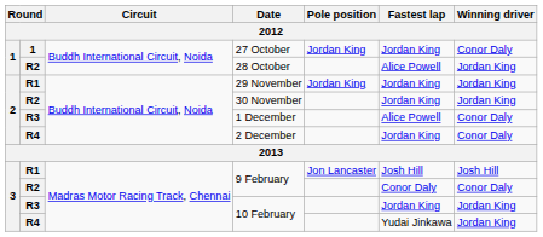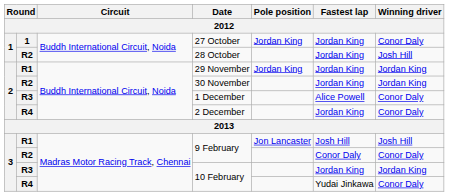 <table class="wikitable" style="font-size: 85%">
 <tr>
 <th colspan=2>Round</th>
 <th>Circuit</th>
 <th>Date</th>
 <th>Pole position</th>
 <th>Fastest lap</th>
 <th>Winning driver</th>
 </tr>
 <tr>
 <th align="center" colspan=7>2012</th>
 </tr>
 <tr>
 <th rowspan=2>1</th>
 <th>1</th>
 <td rowspan=2><a href='#'>Buddh International Circuit</a>, <a href='#'>Noida</a></td>
 <td>27 October</td>
 <td> <a href='#'>Jordan King</a></td>
 <td> <a href='#'>Jordan King</a></td>
 <td> <a href='#'>Conor Daly</a></td>
 </tr>
 <tr>
 <th>R2</th>
 <td>28 October</td>
 <td></td>
-<td> <a href='#'>Alice Powell</a></td>
 <td> <a href='#'>Jordan King</a></td>
+<td> <a href='#'>Josh Hill</a></td>
 </tr>
 <tr>
 <th rowspan=4>2</th>
 <th>R1</th>
 <td rowspan=4><a href='#'>Buddh International Circuit</a>, <a href='#'>Noida</a></td>
 <td>29 November</td>
 <td> <a href='#'>Jordan King</a></td>
 <td> <a href='#'>Jordan King</a></td>
 <td> <a href='#'>Jordan King</a></td>
 </tr>
 <tr>
 <th>R2</th>
 <td>30 November</td>
 <td></td>
 <td> <a href='#'>Jordan King</a></td>
 <td> <a href='#'>Jordan King</a></td>
 </tr>
 <tr>
 <th>R3</th>
 <td>1 December</td>
 <td></td>
 <td> <a href='#'>Alice Powell</a></td>
 <td> <a href='#'>Conor Daly</a></td>
 </tr>
 <tr>
 <th>R4</th>
 <td>2 December</td>
 <td></td>
 <td> <a href='#'>Jordan King</a></td>
 <td> <a href='#'>Conor Daly</a></td>
 </tr>
 <tr>
 <th align="center" colspan=7>2013</th>
 </tr>
 <tr>
 <th rowspan=4>3</th>
 <th>R1</th>
 <td rowspan=4><a href='#'>Madras Motor Racing Track</a>, <a href='#'>Chennai</a></td>
 <td rowspan=2>9 February</td>
 <td> <a href='#'>Jon Lancaster</a></td>
 <td> <a href='#'>Josh Hill</a></td>
 <td> <a href='#'>Josh Hill</a></td>
 </tr>
 <tr>
 <th>R2</th>
 <td></td>
 <td> <a href='#'>Conor Daly</a></td>
 <td> <a href='#'>Conor Daly</a></td>
 </tr>
 <tr>
 <th>R3</th>
 <td rowspan=2>10 February</td>
 <td></td>
 <td> <a href='#'>Jordan King</a></td>
 <td> <a href='#'>Jordan King</a></td>
 </tr>
 <tr>
 <th>R4</th>
 <td></td>
 <td> Yudai Jinkawa</td>
-<td> <a href='#'>Jordan King</a></td>
+<td> <a href='#'>Conor Daly</a></td>
 </tr>
 </table>
